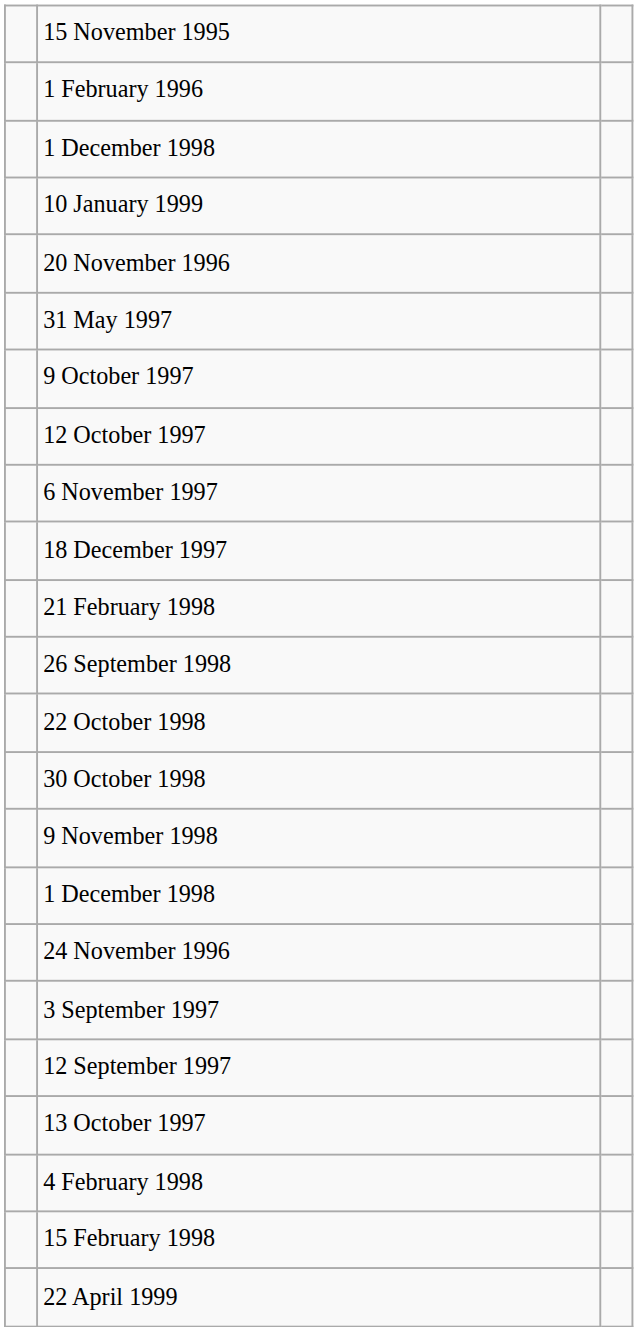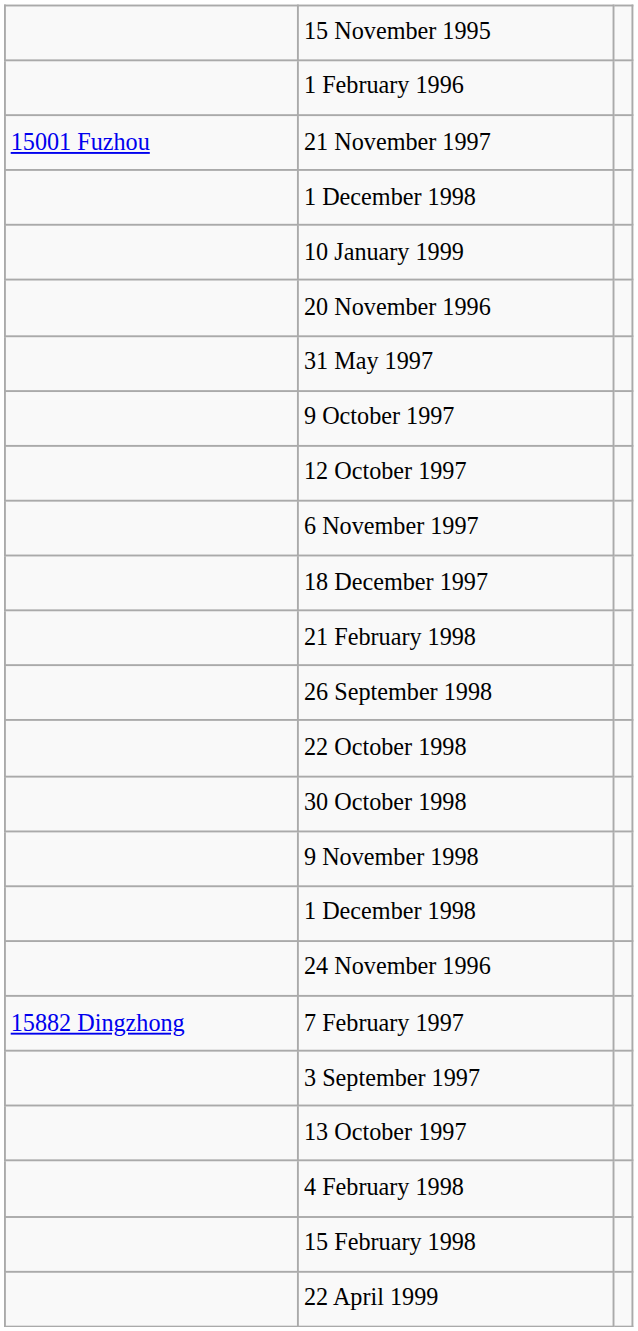 <table class="wikitable" style="font-size: 80%; float: left; width: 26em; margin-right: 1em; height: 700px">
 <tr>
 <td></td>
 <td>15 November 1995</td>
 <td></td>
 </tr>
 <tr>
 <td></td>
 <td>1 February 1996</td>
+<td></td>
+</tr>
+<tr>
+<td><a href='#'>15001 Fuzhou</a></td>
+<td>21 November 1997</td>
 <td></td>
 </tr>
 <tr>
 <td></td>
 <td>1 December 1998</td>
 <td></td>
 </tr>
 <tr>
 <td></td>
 <td>10 January 1999</td>
 <td></td>
 </tr>
 <tr>
 <td></td>
 <td>20 November 1996</td>
 <td></td>
 </tr>
 <tr>
 <td></td>
 <td>31 May 1997</td>
 <td></td>
 </tr>
 <tr>
 <td></td>
 <td>9 October 1997</td>
 <td></td>
 </tr>
 <tr>
 <td></td>
 <td>12 October 1997</td>
 <td></td>
 </tr>
 <tr>
 <td></td>
 <td>6 November 1997</td>
 <td></td>
 </tr>
 <tr>
 <td></td>
 <td>18 December 1997</td>
 <td></td>
 </tr>
 <tr>
 <td></td>
 <td>21 February 1998</td>
 <td></td>
 </tr>
 <tr>
 <td></td>
 <td>26 September 1998</td>
 <td></td>
 </tr>
 <tr>
 <td></td>
 <td>22 October 1998</td>
 <td></td>
 </tr>
 <tr>
 <td></td>
 <td>30 October 1998</td>
 <td></td>
 </tr>
 <tr>
 <td></td>
 <td>9 November 1998</td>
 <td></td>
 </tr>
 <tr>
 <td></td>
 <td>1 December 1998</td>
 <td></td>
 </tr>
 <tr>
 <td></td>
 <td>24 November 1996</td>
 <td></td>
 </tr>
 <tr>
-<td></td>
-<td>3 September 1997</td>
+<td><a href='#'>15882 Dingzhong</a></td>
+<td>7 February 1997</td>
 <td></td>
 </tr>
 <tr>
 <td></td>
-<td>12 September 1997</td>
+<td>3 September 1997</td>
 <td></td>
 </tr>
 <tr>
 <td></td>
 <td>13 October 1997</td>
 <td></td>
 </tr>
 <tr>
 <td></td>
 <td>4 February 1998</td>
 <td></td>
 </tr>
 <tr>
 <td></td>
 <td>15 February 1998</td>
 <td></td>
 </tr>
 <tr>
 <td></td>
 <td>22 April 1999</td>
 <td></td>
 </tr>
 </table>
